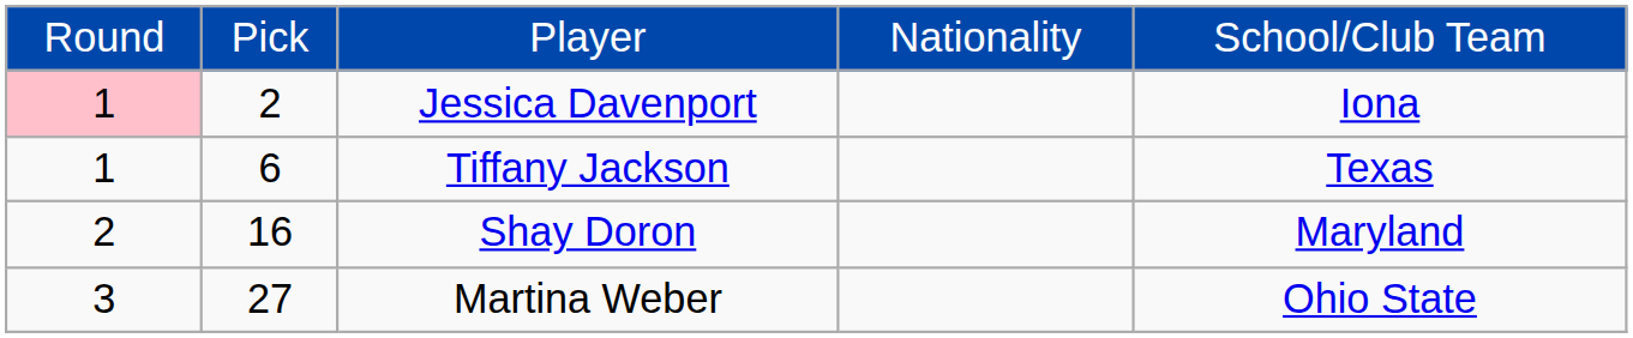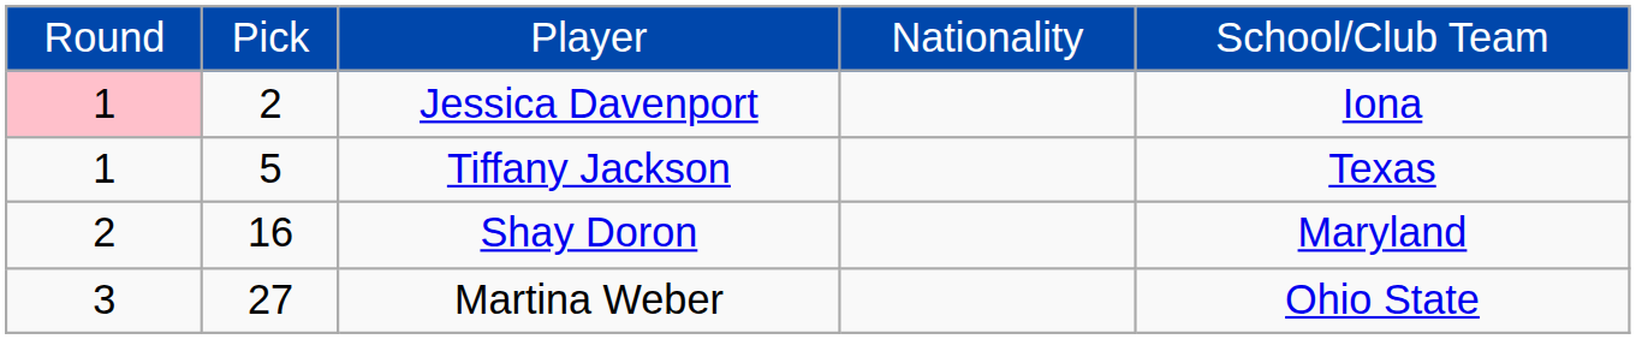 <table class="wikitable" width="50%">
 <tr align="center" style="background:#0047ab; color:white;">
 <td>Round</td>
 <td>Pick</td>
 <td>Player</td>
 <td>Nationality</td>
 <td>School/Club Team</td>
 </tr>
 <tr align="center">
 <td style="background: pink;">1</td>
 <td>2</td>
 <td><a href='#'>Jessica Davenport</a></td>
 <td></td>
 <td><a href='#'>Iona</a></td>
 </tr>
 <tr align="center">
 <td>1</td>
-<td>6</td>
+<td>5</td>
 <td><a href='#'>Tiffany Jackson</a></td>
 <td></td>
 <td><a href='#'>Texas</a></td>
 </tr>
 <tr align="center">
 <td>2</td>
 <td>16</td>
 <td><a href='#'>Shay Doron</a></td>
 <td></td>
 <td><a href='#'>Maryland</a></td>
 </tr>
 <tr align="center">
 <td>3</td>
 <td>27</td>
 <td>Martina Weber</td>
 <td></td>
 <td><a href='#'>Ohio State</a></td>
 </tr>
 </table>
